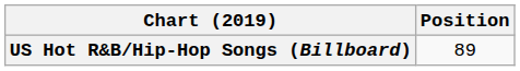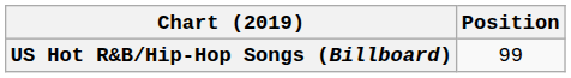 <table class="wikitable plainrowheaders" style="text-align:center">
 <tr>
 <th scope="col">Chart (2019)</th>
 <th scope="col">Position</th>
 </tr>
 <tr>
 <th scope="row">US Hot R&B/Hip-Hop Songs (<em>Billboard</em>)</th>
-<td>89</td>
+<td>99</td>
 </tr>
 </table>
